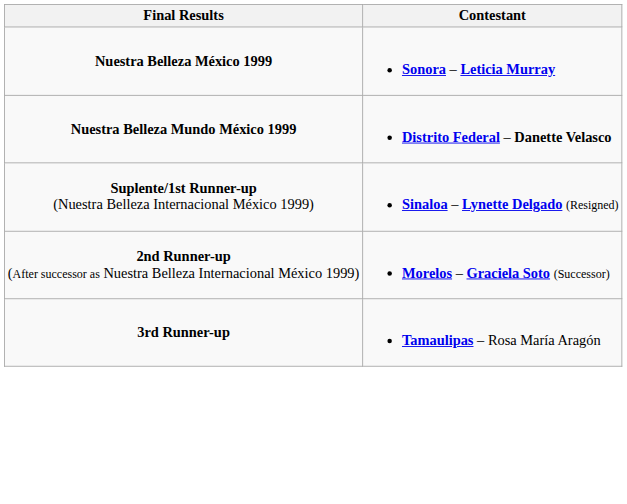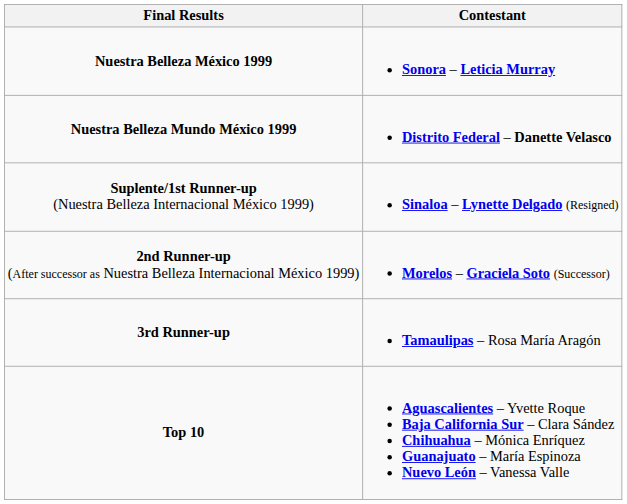 <table class="wikitable">
 <tr>
 <th>Final Results</th>
 <th>Contestant</th>
 </tr>
 <tr>
 <td style="text-align:center;"><strong>Nuestra Belleza México 1999</strong></td>
 <td><br><ul><li><strong> <a href='#'>Sonora</a></strong> – <strong><a href='#'>Leticia Murray</a></strong></li></ul></td>
 </tr>
 <tr>
 <td style="text-align:center;"><strong>Nuestra Belleza Mundo México 1999</strong></td>
 <td><br><ul><li><strong> <a href='#'>Distrito Federal</a></strong> – <strong>Danette Velasco</strong></li></ul></td>
 </tr>
 <tr>
 <td style="text-align:center;"><strong>Suplente/1st Runner-up</strong><br>(Nuestra Belleza Internacional México 1999)</td>
 <td><br><ul><li><strong> <a href='#'>Sinaloa</a></strong> –  <strong><a href='#'>Lynette Delgado</a></strong> <small>(Resigned)</small></li></ul></td>
 </tr>
 <tr>
 <td style="text-align:center;"><strong>2nd Runner-up</strong><br>(<small>After successor as</small> Nuestra Belleza Internacional México 1999)</td>
 <td><br><ul><li><strong> <a href='#'>Morelos</a></strong> – <strong><a href='#'>Graciela Soto</a></strong> <small>(Successor)</small></li></ul></td>
 </tr>
 <tr>
 <td style="text-align:center;"><strong>3rd Runner-up</strong></td>
 <td><br><ul><li><strong> <a href='#'>Tamaulipas</a></strong> – Rosa María Aragón</li></ul></td>
 </tr>
+<tr>
+<td style="text-align:center;"><strong>Top 10</strong></td>
+<td><br><ul><li><strong> <a href='#'>Aguascalientes</a></strong> – Yvette Roque</li><li><strong> <a href='#'>Baja California Sur</a></strong> – Clara Sández</li><li><strong> <a href='#'>Chihuahua</a></strong> – Mónica Enríquez</li><li><strong> <a href='#'>Guanajuato</a></strong> – María Espinoza</li><li><strong> <a href='#'>Nuevo León</a></strong> – Vanessa Valle</li></ul></td>
+</tr>
 </table>
